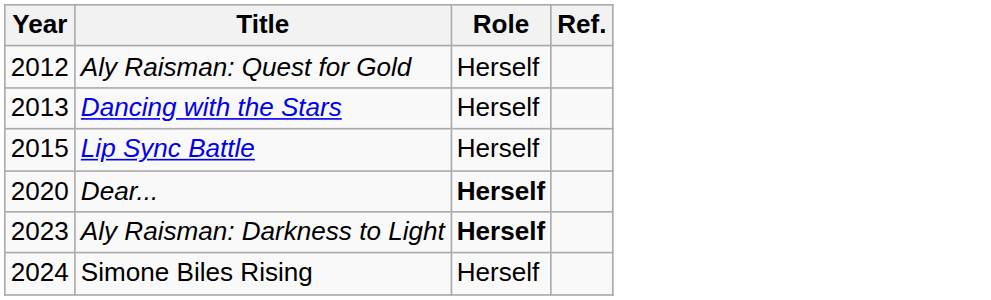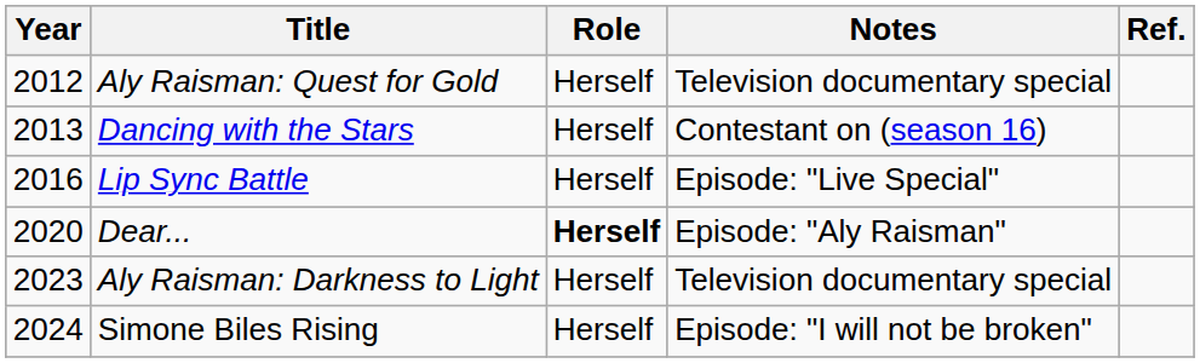 <table class="wikitable sortable">
 <tr>
 <th>Year</th>
 <th>Title</th>
 <th>Role</th>
+<th class="unsortable">Notes</th>
 <th>Ref.</th>
 </tr>
 <tr>
 <td>2012</td>
 <td><em>Aly Raisman: Quest for Gold</em></td>
 <td>Herself</td>
+<td>Television documentary special</td>
 <td></td>
 </tr>
 <tr>
 <td>2013</td>
 <td><em><a href='#'>Dancing with the Stars</a></em></td>
 <td>Herself</td>
+<td>Contestant on (<a href='#'>season 16</a>)</td>
 <td></td>
 </tr>
 <tr>
-<td>2015</td>
+<td>2016</td>
 <td><em><a href='#'>Lip Sync Battle</a></em></td>
 <td>Herself</td>
+<td>Episode: "Live Special"</td>
 <td></td>
 </tr>
 <tr>
 <td>2020</td>
 <td><em>Dear...</em></td>
 <td><strong>Herself</strong></td>
+<td>Episode: "Aly Raisman"</td>
 <td></td>
 </tr>
 <tr>
 <td>2023</td>
 <td><em>Aly Raisman: Darkness to Light</em></td>
-<td><strong>Herself</strong></td>
+<td>Herself</td>
+<td>Television documentary special</td>
 <td></td>
 </tr>
 <tr>
 <td>2024</td>
 <td>Simone Biles Rising</td>
 <td>Herself</td>
+<td>Episode: "I will not be broken"</td>
 <td></td>
 </tr>
 </table>
